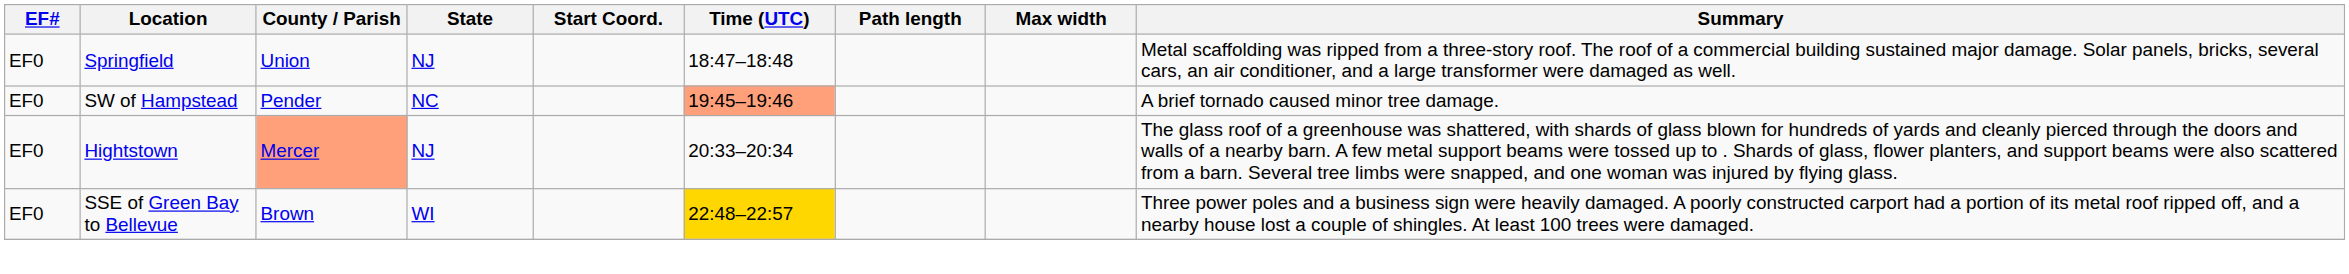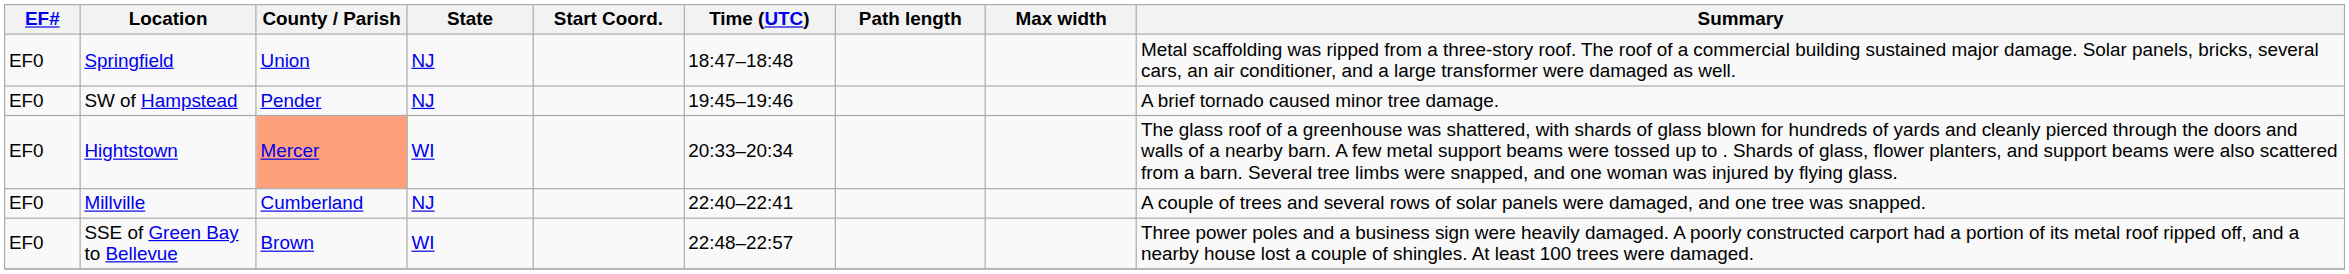 <table class="wikitable sortable" style="width:100%;">
 <tr>
 <th scope="col" style="width:3%; text-align:center;"><a href='#'>EF#</a></th>
 <th scope="col" style="width:7%; text-align:center;" class="unsortable">Location</th>
 <th scope="col" style="width:6%; text-align:center;" class="unsortable">County / Parish</th>
 <th scope="col" style="width:5%; text-align:center;">State</th>
 <th scope="col" style="width:6%; text-align:center;">Start Coord.</th>
 <th scope="col" style="width:6%; text-align:center;">Time (<a href='#'>UTC</a>)</th>
 <th scope="col" style="width:6%; text-align:center;">Path length</th>
 <th scope="col" style="width:6%; text-align:center;">Max width</th>
 <th scope="col" class="unsortable" style="width:48%; text-align:center;">Summary</th>
 </tr>
 <tr>
 <td bgcolor=>EF0</td>
 <td><a href='#'>Springfield</a></td>
 <td><a href='#'>Union</a></td>
 <td><a href='#'>NJ</a></td>
 <td></td>
 <td>18:47–18:48</td>
 <td></td>
 <td></td>
 <td>Metal scaffolding was ripped from a three-story roof. The roof of a commercial building sustained major damage. Solar panels, bricks, several cars, an air conditioner, and a large transformer were damaged as well.</td>
 </tr>
 <tr>
 <td bgcolor=>EF0</td>
 <td>SW of <a href='#'>Hampstead</a></td>
 <td><a href='#'>Pender</a></td>
-<td><a href='#'>NC</a></td>
+<td><a href='#'>NJ</a></td>
 <td></td>
-<td style="background: lightsalmon;">19:45–19:46</td>
+<td>19:45–19:46</td>
 <td></td>
 <td></td>
 <td>A brief tornado caused minor tree damage.</td>
 </tr>
 <tr>
 <td bgcolor=>EF0</td>
 <td><a href='#'>Hightstown</a></td>
 <td style="background: lightsalmon;"><a href='#'>Mercer</a></td>
-<td><a href='#'>NJ</a></td>
+<td><a href='#'>WI</a></td>
 <td></td>
 <td>20:33–20:34</td>
 <td></td>
 <td></td>
 <td>The glass roof of a greenhouse was shattered, with shards of glass blown for hundreds of yards and cleanly pierced through the doors and walls of a nearby barn. A few metal support beams were tossed up to . Shards of glass, flower planters, and support beams were also scattered from a barn. Several tree limbs were snapped, and one woman was injured by flying glass.</td>
 </tr>
 <tr>
 <td bgcolor=>EF0</td>
+<td><a href='#'>Millville</a></td>
+<td><a href='#'>Cumberland</a></td>
+<td><a href='#'>NJ</a></td>
+<td></td>
+<td>22:40–22:41</td>
+<td></td>
+<td></td>
+<td>A couple of trees and several rows of solar panels were damaged, and one tree was snapped.</td>
+</tr>
+<tr>
+<td bgcolor=>EF0</td>
 <td>SSE of <a href='#'>Green Bay</a> to <a href='#'>Bellevue</a></td>
 <td><a href='#'>Brown</a></td>
 <td><a href='#'>WI</a></td>
 <td></td>
-<td style="background: gold;">22:48–22:57</td>
+<td>22:48–22:57</td>
 <td></td>
 <td></td>
 <td>Three power poles and a business sign were heavily damaged. A poorly constructed carport had a portion of its metal roof ripped off, and a nearby house lost a couple of shingles. At least 100 trees were damaged.</td>
 </tr>
 <tr>
 </tr>
 </table>
